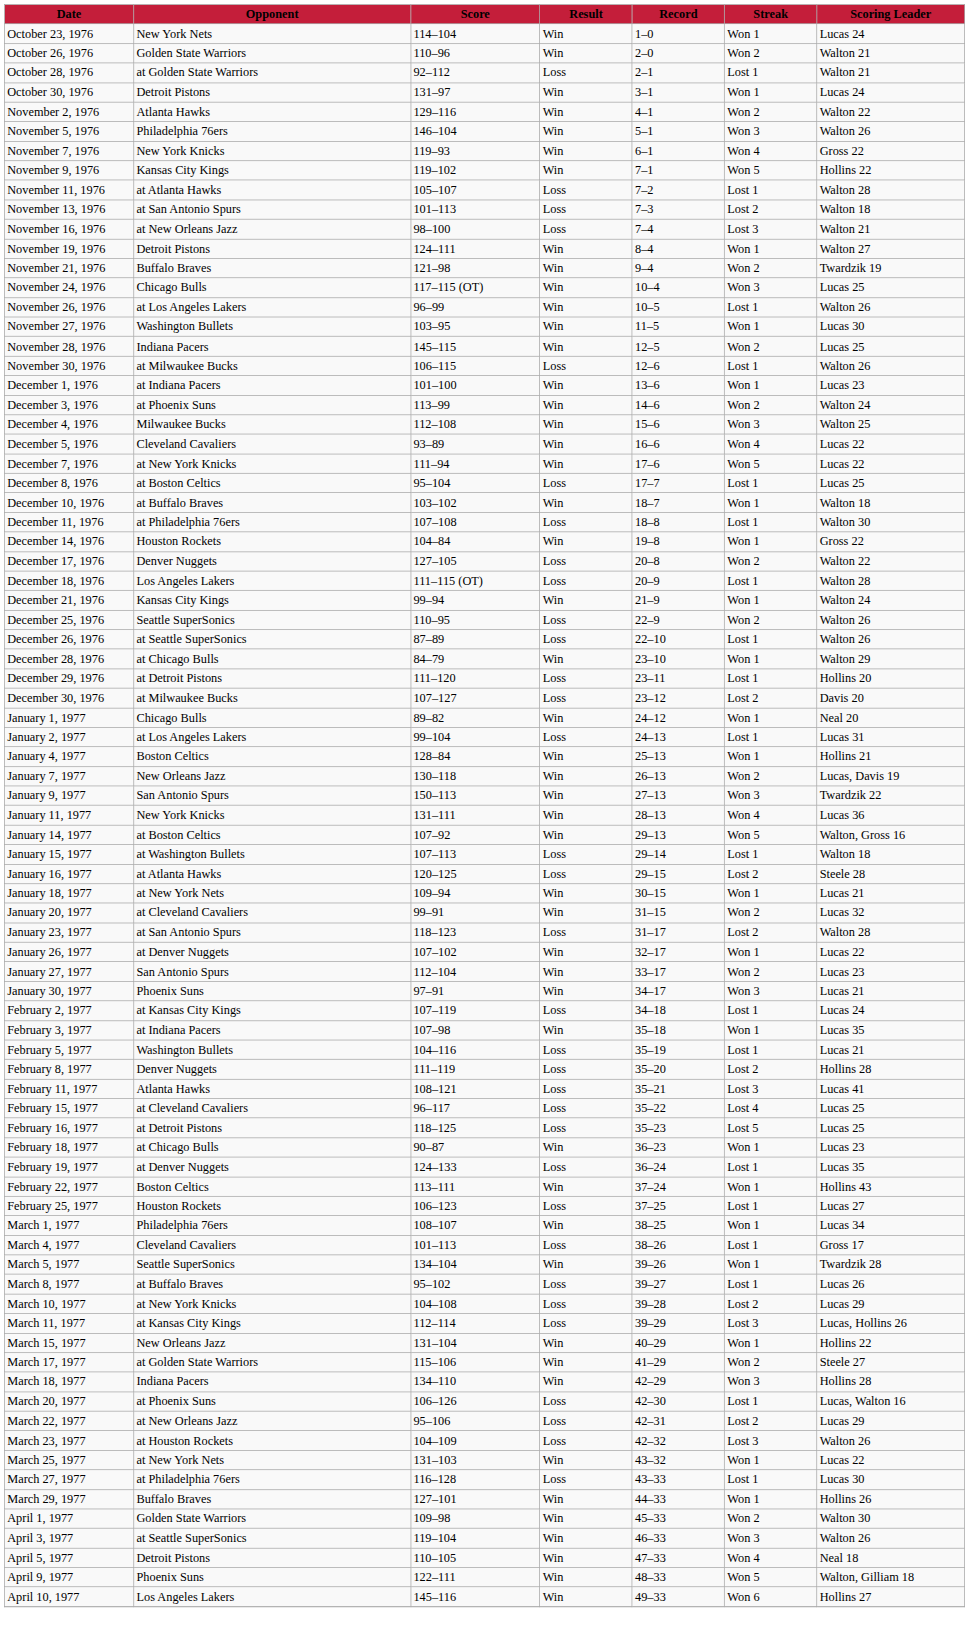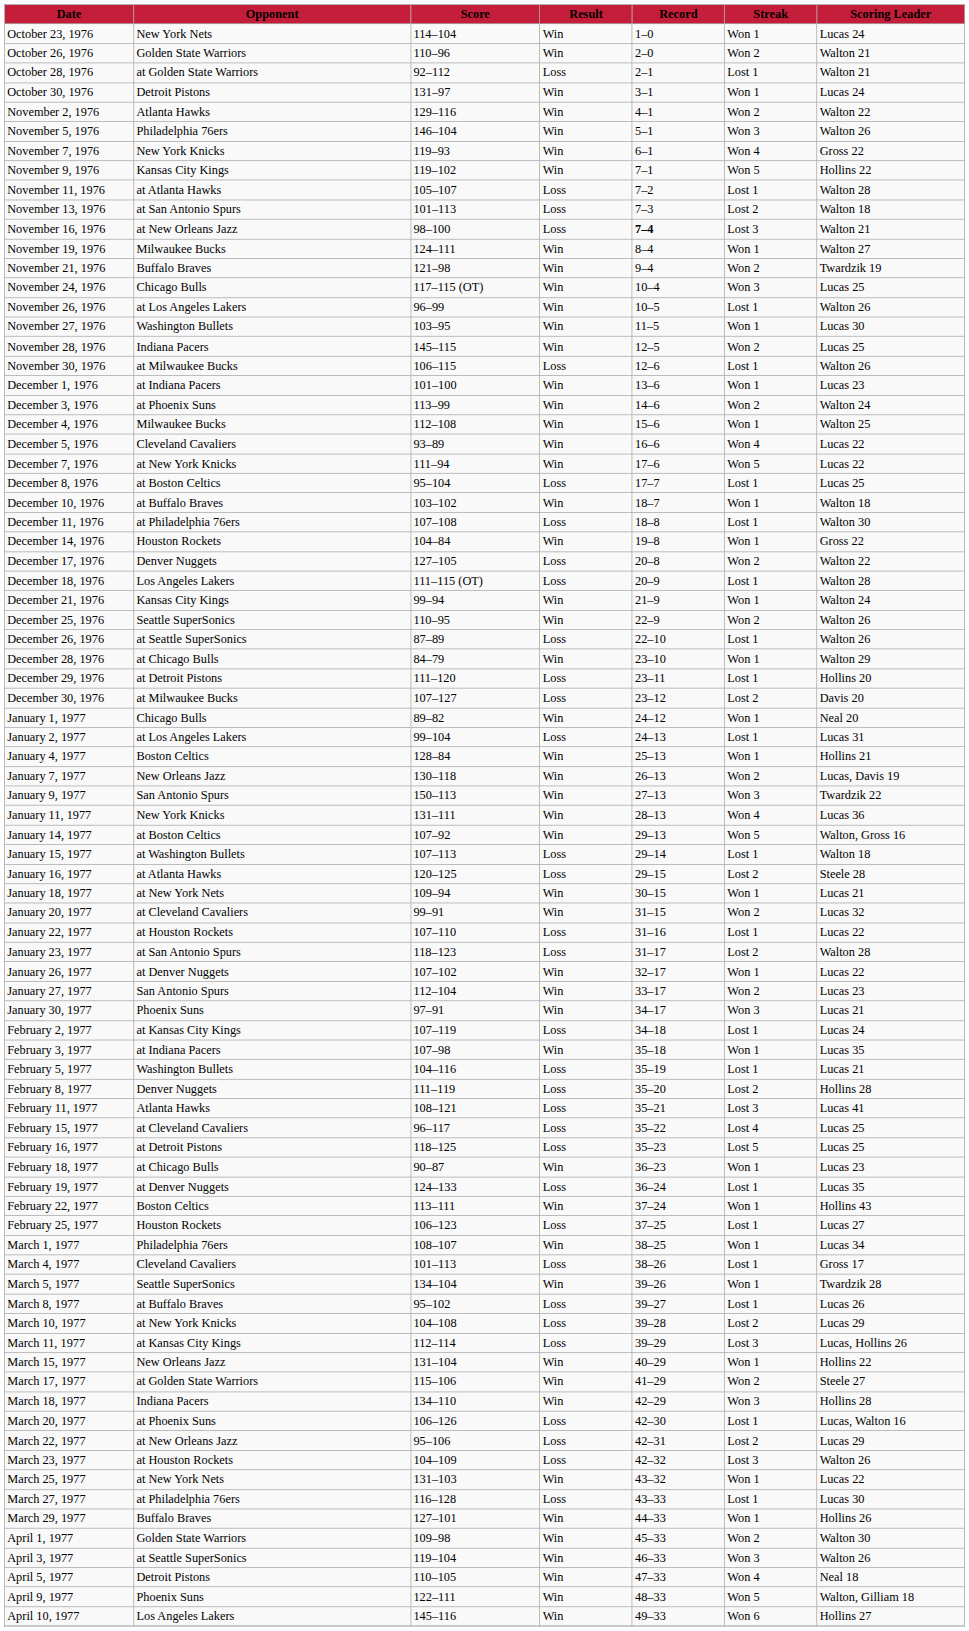 <table class="wikitable sortable sortable">
 <tr>
 <th style="background:#C41E3A;" width="7%">Date</th>
 <th style="background:#C41E3A;" width="15%">Opponent</th>
 <th style="background:#C41E3A;" width="7%">Score</th>
 <th style="background:#C41E3A;" width="5%">Result</th>
 <th style="background:#C41E3A;" width="5%">Record</th>
 <th style="background:#C41E3A;" width="5%">Streak</th>
 <th style="background:#C41E3A;" width="8%">Scoring Leader</th>
 </tr>
 <tr>
 <td>October 23, 1976</td>
 <td>New York Nets</td>
 <td>114–104</td>
 <td>Win</td>
 <td>1–0</td>
 <td>Won 1</td>
 <td>Lucas 24</td>
 </tr>
 <tr>
 <td>October 26, 1976</td>
 <td>Golden State Warriors</td>
 <td>110–96</td>
 <td>Win</td>
 <td>2–0</td>
 <td>Won 2</td>
 <td>Walton 21</td>
 </tr>
 <tr>
 <td>October 28, 1976</td>
 <td>at Golden State Warriors</td>
 <td>92–112</td>
 <td>Loss</td>
 <td>2–1</td>
 <td>Lost 1</td>
 <td>Walton 21</td>
 </tr>
 <tr>
 <td>October 30, 1976</td>
 <td>Detroit Pistons</td>
 <td>131–97</td>
 <td>Win</td>
 <td>3–1</td>
 <td>Won 1</td>
 <td>Lucas 24</td>
 </tr>
 <tr>
 <td>November 2, 1976</td>
 <td>Atlanta Hawks</td>
 <td>129–116</td>
 <td>Win</td>
 <td>4–1</td>
 <td>Won 2</td>
 <td>Walton 22</td>
 </tr>
 <tr>
 <td>November 5, 1976</td>
 <td>Philadelphia 76ers</td>
 <td>146–104</td>
 <td>Win</td>
 <td>5–1</td>
 <td>Won 3</td>
 <td>Walton 26</td>
 </tr>
 <tr>
 <td>November 7, 1976</td>
 <td>New York Knicks</td>
 <td>119–93</td>
 <td>Win</td>
 <td>6–1</td>
 <td>Won 4</td>
 <td>Gross 22</td>
 </tr>
 <tr>
 <td>November 9, 1976</td>
 <td>Kansas City Kings</td>
 <td>119–102</td>
 <td>Win</td>
 <td>7–1</td>
 <td>Won 5</td>
 <td>Hollins 22</td>
 </tr>
 <tr>
 <td>November 11, 1976</td>
 <td>at Atlanta Hawks</td>
 <td>105–107</td>
 <td>Loss</td>
 <td>7–2</td>
 <td>Lost 1</td>
 <td>Walton 28</td>
 </tr>
 <tr>
 <td>November 13, 1976</td>
 <td>at San Antonio Spurs</td>
 <td>101–113</td>
 <td>Loss</td>
 <td>7–3</td>
 <td>Lost 2</td>
 <td>Walton 18</td>
 </tr>
 <tr>
 <td>November 16, 1976</td>
 <td>at New Orleans Jazz</td>
 <td>98–100</td>
 <td>Loss</td>
-<td>7–4</td>
+<td><strong>7–4</strong></td>
 <td>Lost 3</td>
 <td>Walton 21</td>
 </tr>
 <tr>
 <td>November 19, 1976</td>
-<td>Detroit Pistons</td>
+<td>Milwaukee Bucks</td>
 <td>124–111</td>
 <td>Win</td>
 <td>8–4</td>
 <td>Won 1</td>
 <td>Walton 27</td>
 </tr>
 <tr>
 <td>November 21, 1976</td>
 <td>Buffalo Braves</td>
 <td>121–98</td>
 <td>Win</td>
 <td>9–4</td>
 <td>Won 2</td>
 <td>Twardzik 19</td>
 </tr>
 <tr>
 <td>November 24, 1976</td>
 <td>Chicago Bulls</td>
 <td>117–115 (OT)</td>
 <td>Win</td>
 <td>10–4</td>
 <td>Won 3</td>
 <td>Lucas 25</td>
 </tr>
 <tr>
 <td>November 26, 1976</td>
 <td>at Los Angeles Lakers</td>
 <td>96–99</td>
 <td>Win</td>
 <td>10–5</td>
 <td>Lost 1</td>
 <td>Walton 26</td>
 </tr>
 <tr>
 <td>November 27, 1976</td>
 <td>Washington Bullets</td>
 <td>103–95</td>
 <td>Win</td>
 <td>11–5</td>
 <td>Won 1</td>
 <td>Lucas 30</td>
 </tr>
 <tr>
 <td>November 28, 1976</td>
 <td>Indiana Pacers</td>
 <td>145–115</td>
 <td>Win</td>
 <td>12–5</td>
 <td>Won 2</td>
 <td>Lucas 25</td>
 </tr>
 <tr>
 <td>November 30, 1976</td>
 <td>at Milwaukee Bucks</td>
 <td>106–115</td>
 <td>Loss</td>
 <td>12–6</td>
 <td>Lost 1</td>
 <td>Walton 26</td>
 </tr>
 <tr>
 <td>December 1, 1976</td>
 <td>at Indiana Pacers</td>
 <td>101–100</td>
 <td>Win</td>
 <td>13–6</td>
 <td>Won 1</td>
 <td>Lucas 23</td>
 </tr>
 <tr>
 <td>December 3, 1976</td>
 <td>at Phoenix Suns</td>
 <td>113–99</td>
 <td>Win</td>
 <td>14–6</td>
 <td>Won 2</td>
 <td>Walton 24</td>
 </tr>
 <tr>
 <td>December 4, 1976</td>
 <td>Milwaukee Bucks</td>
 <td>112–108</td>
 <td>Win</td>
 <td>15–6</td>
-<td>Won 3</td>
+<td>Won 1</td>
 <td>Walton 25</td>
 </tr>
 <tr>
 <td>December 5, 1976</td>
 <td>Cleveland Cavaliers</td>
 <td>93–89</td>
 <td>Win</td>
 <td>16–6</td>
 <td>Won 4</td>
 <td>Lucas 22</td>
 </tr>
 <tr>
 <td>December 7, 1976</td>
 <td>at New York Knicks</td>
 <td>111–94</td>
 <td>Win</td>
 <td>17–6</td>
 <td>Won 5</td>
 <td>Lucas 22</td>
 </tr>
 <tr>
 <td>December 8, 1976</td>
 <td>at Boston Celtics</td>
 <td>95–104</td>
 <td>Loss</td>
 <td>17–7</td>
 <td>Lost 1</td>
 <td>Lucas 25</td>
 </tr>
 <tr>
 <td>December 10, 1976</td>
 <td>at Buffalo Braves</td>
 <td>103–102</td>
 <td>Win</td>
 <td>18–7</td>
 <td>Won 1</td>
 <td>Walton 18</td>
 </tr>
 <tr>
 <td>December 11, 1976</td>
 <td>at Philadelphia 76ers</td>
 <td>107–108</td>
 <td>Loss</td>
 <td>18–8</td>
 <td>Lost 1</td>
 <td>Walton 30</td>
 </tr>
 <tr>
 <td>December 14, 1976</td>
 <td>Houston Rockets</td>
 <td>104–84</td>
 <td>Win</td>
 <td>19–8</td>
 <td>Won 1</td>
 <td>Gross 22</td>
 </tr>
 <tr>
 <td>December 17, 1976</td>
 <td>Denver Nuggets</td>
 <td>127–105</td>
 <td>Loss</td>
 <td>20–8</td>
 <td>Won 2</td>
 <td>Walton 22</td>
 </tr>
 <tr>
 <td>December 18, 1976</td>
 <td>Los Angeles Lakers</td>
 <td>111–115 (OT)</td>
 <td>Loss</td>
 <td>20–9</td>
 <td>Lost 1</td>
 <td>Walton 28</td>
 </tr>
 <tr>
 <td>December 21, 1976</td>
 <td>Kansas City Kings</td>
 <td>99–94</td>
 <td>Win</td>
 <td>21–9</td>
 <td>Won 1</td>
 <td>Walton 24</td>
 </tr>
 <tr>
 <td>December 25, 1976</td>
 <td>Seattle SuperSonics</td>
 <td>110–95</td>
-<td>Loss</td>
+<td>Win</td>
 <td>22–9</td>
 <td>Won 2</td>
 <td>Walton 26</td>
 </tr>
 <tr>
 <td>December 26, 1976</td>
 <td>at Seattle SuperSonics</td>
 <td>87–89</td>
 <td>Loss</td>
 <td>22–10</td>
 <td>Lost 1</td>
 <td>Walton 26</td>
 </tr>
 <tr>
 <td>December 28, 1976</td>
 <td>at Chicago Bulls</td>
 <td>84–79</td>
 <td>Win</td>
 <td>23–10</td>
 <td>Won 1</td>
 <td>Walton 29</td>
 </tr>
 <tr>
 <td>December 29, 1976</td>
 <td>at Detroit Pistons</td>
 <td>111–120</td>
 <td>Loss</td>
 <td>23–11</td>
 <td>Lost 1</td>
 <td>Hollins 20</td>
 </tr>
 <tr>
 <td>December 30, 1976</td>
 <td>at Milwaukee Bucks</td>
 <td>107–127</td>
 <td>Loss</td>
 <td>23–12</td>
 <td>Lost 2</td>
 <td>Davis 20</td>
 </tr>
 <tr>
 <td>January 1, 1977</td>
 <td>Chicago Bulls</td>
 <td>89–82</td>
 <td>Win</td>
 <td>24–12</td>
 <td>Won 1</td>
 <td>Neal 20</td>
 </tr>
 <tr>
 <td>January 2, 1977</td>
 <td>at Los Angeles Lakers</td>
 <td>99–104</td>
 <td>Loss</td>
 <td>24–13</td>
 <td>Lost 1</td>
 <td>Lucas 31</td>
 </tr>
 <tr>
 <td>January 4, 1977</td>
 <td>Boston Celtics</td>
 <td>128–84</td>
 <td>Win</td>
 <td>25–13</td>
 <td>Won 1</td>
 <td>Hollins 21</td>
 </tr>
 <tr>
 <td>January 7, 1977</td>
 <td>New Orleans Jazz</td>
 <td>130–118</td>
 <td>Win</td>
 <td>26–13</td>
 <td>Won 2</td>
 <td>Lucas, Davis 19</td>
 </tr>
 <tr>
 <td>January 9, 1977</td>
 <td>San Antonio Spurs</td>
 <td>150–113</td>
 <td>Win</td>
 <td>27–13</td>
 <td>Won 3</td>
 <td>Twardzik 22</td>
 </tr>
 <tr>
 <td>January 11, 1977</td>
 <td>New York Knicks</td>
 <td>131–111</td>
 <td>Win</td>
 <td>28–13</td>
 <td>Won 4</td>
 <td>Lucas 36</td>
 </tr>
 <tr>
 <td>January 14, 1977</td>
 <td>at Boston Celtics</td>
 <td>107–92</td>
 <td>Win</td>
 <td>29–13</td>
 <td>Won 5</td>
 <td>Walton, Gross 16</td>
 </tr>
 <tr>
 <td>January 15, 1977</td>
 <td>at Washington Bullets</td>
 <td>107–113</td>
 <td>Loss</td>
 <td>29–14</td>
 <td>Lost 1</td>
 <td>Walton 18</td>
 </tr>
 <tr>
 <td>January 16, 1977</td>
 <td>at Atlanta Hawks</td>
 <td>120–125</td>
 <td>Loss</td>
 <td>29–15</td>
 <td>Lost 2</td>
 <td>Steele 28</td>
 </tr>
 <tr>
 <td>January 18, 1977</td>
 <td>at New York Nets</td>
 <td>109–94</td>
 <td>Win</td>
 <td>30–15</td>
 <td>Won 1</td>
 <td>Lucas 21</td>
 </tr>
 <tr>
 <td>January 20, 1977</td>
 <td>at Cleveland Cavaliers</td>
 <td>99–91</td>
 <td>Win</td>
 <td>31–15</td>
 <td>Won 2</td>
 <td>Lucas 32</td>
+</tr>
+<tr>
+<td>January 22, 1977</td>
+<td>at Houston Rockets</td>
+<td>107–110</td>
+<td>Loss</td>
+<td>31–16</td>
+<td>Lost 1</td>
+<td>Lucas 22</td>
 </tr>
 <tr>
 <td>January 23, 1977</td>
 <td>at San Antonio Spurs</td>
 <td>118–123</td>
 <td>Loss</td>
 <td>31–17</td>
 <td>Lost 2</td>
 <td>Walton 28</td>
 </tr>
 <tr>
 <td>January 26, 1977</td>
 <td>at Denver Nuggets</td>
 <td>107–102</td>
 <td>Win</td>
 <td>32–17</td>
 <td>Won 1</td>
 <td>Lucas 22</td>
 </tr>
 <tr>
 <td>January 27, 1977</td>
 <td>San Antonio Spurs</td>
 <td>112–104</td>
 <td>Win</td>
 <td>33–17</td>
 <td>Won 2</td>
 <td>Lucas 23</td>
 </tr>
 <tr>
 <td>January 30, 1977</td>
 <td>Phoenix Suns</td>
 <td>97–91</td>
 <td>Win</td>
 <td>34–17</td>
 <td>Won 3</td>
 <td>Lucas 21</td>
 </tr>
 <tr>
 <td>February 2, 1977</td>
 <td>at Kansas City Kings</td>
 <td>107–119</td>
 <td>Loss</td>
 <td>34–18</td>
 <td>Lost 1</td>
 <td>Lucas 24</td>
 </tr>
 <tr>
 <td>February 3, 1977</td>
 <td>at Indiana Pacers</td>
 <td>107–98</td>
 <td>Win</td>
 <td>35–18</td>
 <td>Won 1</td>
 <td>Lucas 35</td>
 </tr>
 <tr>
 <td>February 5, 1977</td>
 <td>Washington Bullets</td>
 <td>104–116</td>
 <td>Loss</td>
 <td>35–19</td>
 <td>Lost 1</td>
 <td>Lucas 21</td>
 </tr>
 <tr>
 <td>February 8, 1977</td>
 <td>Denver Nuggets</td>
 <td>111–119</td>
 <td>Loss</td>
 <td>35–20</td>
 <td>Lost 2</td>
 <td>Hollins 28</td>
 </tr>
 <tr>
 <td>February 11, 1977</td>
 <td>Atlanta Hawks</td>
 <td>108–121</td>
 <td>Loss</td>
 <td>35–21</td>
 <td>Lost 3</td>
 <td>Lucas 41</td>
 </tr>
 <tr>
 <td>February 15, 1977</td>
 <td>at Cleveland Cavaliers</td>
 <td>96–117</td>
 <td>Loss</td>
 <td>35–22</td>
 <td>Lost 4</td>
 <td>Lucas 25</td>
 </tr>
 <tr>
 <td>February 16, 1977</td>
 <td>at Detroit Pistons</td>
 <td>118–125</td>
 <td>Loss</td>
 <td>35–23</td>
 <td>Lost 5</td>
 <td>Lucas 25</td>
 </tr>
 <tr>
 <td>February 18, 1977</td>
 <td>at Chicago Bulls</td>
 <td>90–87</td>
 <td>Win</td>
 <td>36–23</td>
 <td>Won 1</td>
 <td>Lucas 23</td>
 </tr>
 <tr>
 <td>February 19, 1977</td>
 <td>at Denver Nuggets</td>
 <td>124–133</td>
 <td>Loss</td>
 <td>36–24</td>
 <td>Lost 1</td>
 <td>Lucas 35</td>
 </tr>
 <tr>
 <td>February 22, 1977</td>
 <td>Boston Celtics</td>
 <td>113–111</td>
 <td>Win</td>
 <td>37–24</td>
 <td>Won 1</td>
 <td>Hollins 43</td>
 </tr>
 <tr>
 <td>February 25, 1977</td>
 <td>Houston Rockets</td>
 <td>106–123</td>
 <td>Loss</td>
 <td>37–25</td>
 <td>Lost 1</td>
 <td>Lucas 27</td>
 </tr>
 <tr>
 <td>March 1, 1977</td>
 <td>Philadelphia 76ers</td>
 <td>108–107</td>
 <td>Win</td>
 <td>38–25</td>
 <td>Won 1</td>
 <td>Lucas 34</td>
 </tr>
 <tr>
 <td>March 4, 1977</td>
 <td>Cleveland Cavaliers</td>
 <td>101–113</td>
 <td>Loss</td>
 <td>38–26</td>
 <td>Lost 1</td>
 <td>Gross 17</td>
 </tr>
 <tr>
 <td>March 5, 1977</td>
 <td>Seattle SuperSonics</td>
 <td>134–104</td>
 <td>Win</td>
 <td>39–26</td>
 <td>Won 1</td>
 <td>Twardzik 28</td>
 </tr>
 <tr>
 <td>March 8, 1977</td>
 <td>at Buffalo Braves</td>
 <td>95–102</td>
 <td>Loss</td>
 <td>39–27</td>
 <td>Lost 1</td>
 <td>Lucas 26</td>
 </tr>
 <tr>
 <td>March 10, 1977</td>
 <td>at New York Knicks</td>
 <td>104–108</td>
 <td>Loss</td>
 <td>39–28</td>
 <td>Lost 2</td>
 <td>Lucas 29</td>
 </tr>
 <tr>
 <td>March 11, 1977</td>
 <td>at Kansas City Kings</td>
 <td>112–114</td>
 <td>Loss</td>
 <td>39–29</td>
 <td>Lost 3</td>
 <td>Lucas, Hollins 26</td>
 </tr>
 <tr>
 <td>March 15, 1977</td>
 <td>New Orleans Jazz</td>
 <td>131–104</td>
 <td>Win</td>
 <td>40–29</td>
 <td>Won 1</td>
 <td>Hollins 22</td>
 </tr>
 <tr>
 <td>March 17, 1977</td>
 <td>at Golden State Warriors</td>
 <td>115–106</td>
 <td>Win</td>
 <td>41–29</td>
 <td>Won 2</td>
 <td>Steele 27</td>
 </tr>
 <tr>
 <td>March 18, 1977</td>
 <td>Indiana Pacers</td>
 <td>134–110</td>
 <td>Win</td>
 <td>42–29</td>
 <td>Won 3</td>
 <td>Hollins 28</td>
 </tr>
 <tr>
 <td>March 20, 1977</td>
 <td>at Phoenix Suns</td>
 <td>106–126</td>
 <td>Loss</td>
 <td>42–30</td>
 <td>Lost 1</td>
 <td>Lucas, Walton 16</td>
 </tr>
 <tr>
 <td>March 22, 1977</td>
 <td>at New Orleans Jazz</td>
 <td>95–106</td>
 <td>Loss</td>
 <td>42–31</td>
 <td>Lost 2</td>
 <td>Lucas 29</td>
 </tr>
 <tr>
 <td>March 23, 1977</td>
 <td>at Houston Rockets</td>
 <td>104–109</td>
 <td>Loss</td>
 <td>42–32</td>
 <td>Lost 3</td>
 <td>Walton 26</td>
 </tr>
 <tr>
 <td>March 25, 1977</td>
 <td>at New York Nets</td>
 <td>131–103</td>
 <td>Win</td>
 <td>43–32</td>
 <td>Won 1</td>
 <td>Lucas 22</td>
 </tr>
 <tr>
 <td>March 27, 1977</td>
 <td>at Philadelphia 76ers</td>
 <td>116–128</td>
 <td>Loss</td>
 <td>43–33</td>
 <td>Lost 1</td>
 <td>Lucas 30</td>
 </tr>
 <tr>
 <td>March 29, 1977</td>
 <td>Buffalo Braves</td>
 <td>127–101</td>
 <td>Win</td>
 <td>44–33</td>
 <td>Won 1</td>
 <td>Hollins 26</td>
 </tr>
 <tr>
 <td>April 1, 1977</td>
 <td>Golden State Warriors</td>
 <td>109–98</td>
 <td>Win</td>
 <td>45–33</td>
 <td>Won 2</td>
 <td>Walton 30</td>
 </tr>
 <tr>
 <td>April 3, 1977</td>
 <td>at Seattle SuperSonics</td>
 <td>119–104</td>
 <td>Win</td>
 <td>46–33</td>
 <td>Won 3</td>
 <td>Walton 26</td>
 </tr>
 <tr>
 <td>April 5, 1977</td>
 <td>Detroit Pistons</td>
 <td>110–105</td>
 <td>Win</td>
 <td>47–33</td>
 <td>Won 4</td>
 <td>Neal 18</td>
 </tr>
 <tr>
 <td>April 9, 1977</td>
 <td>Phoenix Suns</td>
 <td>122–111</td>
 <td>Win</td>
 <td>48–33</td>
 <td>Won 5</td>
 <td>Walton, Gilliam 18</td>
 </tr>
 <tr>
 <td>April 10, 1977</td>
 <td>Los Angeles Lakers</td>
 <td>145–116</td>
 <td>Win</td>
 <td>49–33</td>
 <td>Won 6</td>
 <td>Hollins 27</td>
 </tr>
 <tr>
 </tr>
 </table>
